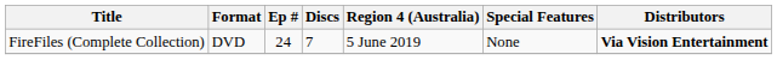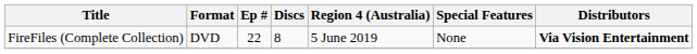 <table class="wikitable">
 <tr>
 <th>Title</th>
 <th>Format</th>
 <th>Ep #</th>
 <th>Discs</th>
 <th>Region 4 (Australia)</th>
 <th>Special Features</th>
 <th>Distributors</th>
 </tr>
 <tr>
 <td>FireFiles (Complete Collection)</td>
 <td>DVD</td>
-<td style="text-align:center;">24</td>
-<td>7</td>
+<td style="text-align:center;">22</td>
+<td>8</td>
 <td>5 June 2019</td>
 <td>None</td>
 <td><strong>Via Vision Entertainment</strong></td>
 </tr>
 <tr>
 </tr>
 </table>
